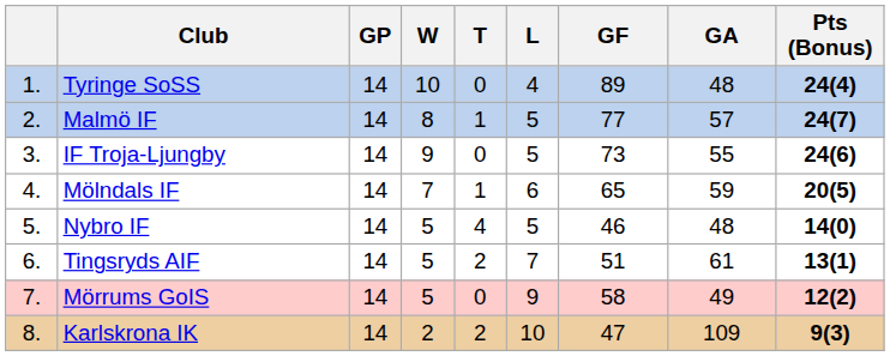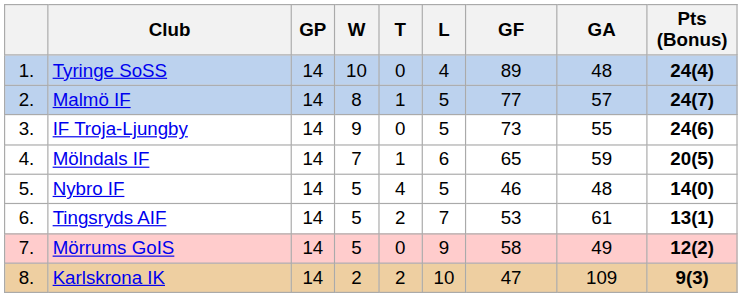 <table class="wikitable">
 <tr>
 <th width="30"></th>
 <th width="200">Club</th>
 <th width="30">GP</th>
 <th width="30">W</th>
 <th width="30">T</th>
 <th width="30">L</th>
 <th width="70">GF</th>
 <th width="70">GA</th>
 <th width="70">Pts (Bonus)</th>
 </tr>
 <tr bgcolor="#BCD2EE" align="center">
 <td>1.</td>
 <td align="left"><a href='#'>Tyringe SoSS</a></td>
 <td>14</td>
 <td>10</td>
 <td>0</td>
 <td>4</td>
 <td>89</td>
 <td>48</td>
 <td><strong>24(4)</strong></td>
 </tr>
 <tr bgcolor="#BCD2EE" align="center">
 <td>2.</td>
 <td align="left"><a href='#'>Malmö IF</a></td>
 <td>14</td>
 <td>8</td>
 <td>1</td>
 <td>5</td>
 <td>77</td>
 <td>57</td>
 <td><strong>24(7)</strong></td>
 </tr>
 <tr bgcolor="#FFFFFF" align="center">
 <td>3.</td>
 <td align="left"><a href='#'>IF Troja-Ljungby</a></td>
 <td>14</td>
 <td>9</td>
 <td>0</td>
 <td>5</td>
 <td>73</td>
 <td>55</td>
 <td><strong>24(6)</strong></td>
 </tr>
 <tr bgcolor="#FFFFFF" align="center">
 <td>4.</td>
 <td align="left"><a href='#'>Mölndals IF</a></td>
 <td>14</td>
 <td>7</td>
 <td>1</td>
 <td>6</td>
 <td>65</td>
 <td>59</td>
 <td><strong>20(5)</strong></td>
 </tr>
 <tr bgcolor="#FFFFFF" align="center">
 <td>5.</td>
 <td align="left"><a href='#'>Nybro IF</a></td>
 <td>14</td>
 <td>5</td>
 <td>4</td>
 <td>5</td>
 <td>46</td>
 <td>48</td>
 <td><strong>14(0)</strong></td>
 </tr>
 <tr bgcolor="#FFFFFF" align="center">
 <td>6.</td>
 <td align="left"><a href='#'>Tingsryds AIF</a></td>
 <td>14</td>
 <td>5</td>
 <td>2</td>
 <td>7</td>
-<td>51</td>
+<td>53</td>
 <td>61</td>
 <td><strong>13(1)</strong></td>
 </tr>
 <tr bgcolor="#FFCCCC" align="center">
 <td>7.</td>
 <td align="left"><a href='#'>Mörrums GoIS</a></td>
 <td>14</td>
 <td>5</td>
 <td>0</td>
 <td>9</td>
 <td>58</td>
 <td>49</td>
 <td><strong>12(2)</strong></td>
 </tr>
 <tr bgcolor="#EECFA1" align="center">
 <td>8.</td>
 <td align="left"><a href='#'>Karlskrona IK</a></td>
 <td>14</td>
 <td>2</td>
 <td>2</td>
 <td>10</td>
 <td>47</td>
 <td>109</td>
 <td><strong>9(3)</strong></td>
 </tr>
 </table>
